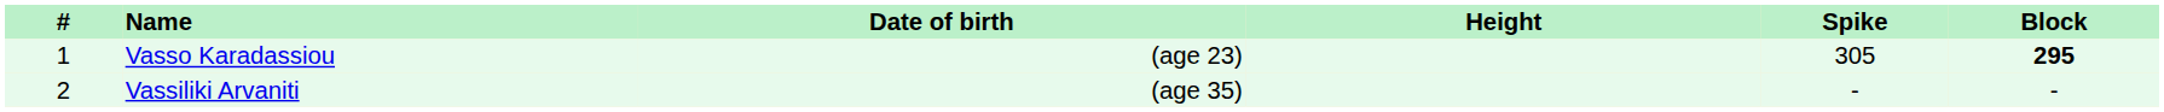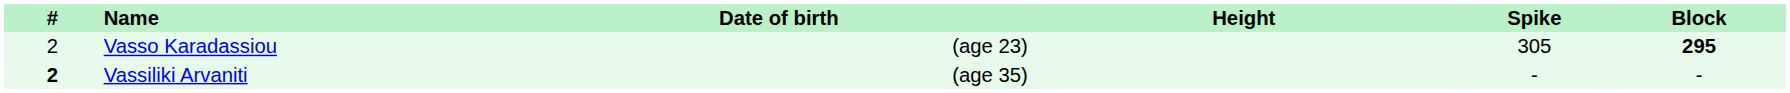 <table border=0 cellpadding=2 cellspacing=0  |- bgcolor=#FFECCE style="text-align:center; font-size:90%;" width=100%>
 <tr bgcolor=#BBF0C9>
 <th width=5%>#</th>
 <th width=22% align=left>Name</th>
 <th width=26%>Date of birth</th>
 <th width=22%>Height</th>
 <th width=8%>Spike</th>
 <th width=9%>Block</th>
 </tr>
 <tr bgcolor=#E7FAEC>
-<td>1</td>
+<td>2</td>
 <td align=left><a href='#'>Vasso Karadassiou</a></td>
 <td align=right> (age 23)</td>
 <td></td>
 <td>305</td>
 <td><strong>295</strong></td>
 </tr>
 <tr bgcolor=#E7FAEC>
-<td>2</td>
+<td><strong>2</strong></td>
 <td align=left><a href='#'>Vassiliki Arvaniti</a></td>
 <td align=right> (age 35)</td>
 <td></td>
 <td>-</td>
 <td>-</td>
 </tr>
 </table>
